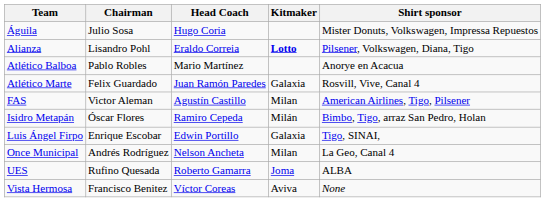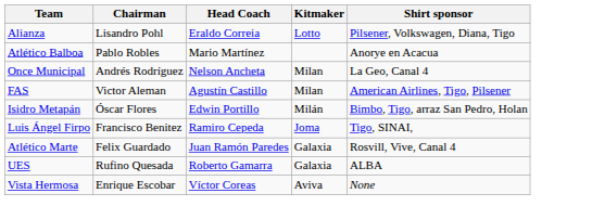 <table class="wikitable sortable" style="text-align: left;">
 <tr>
 <th>Team</th>
 <th>Chairman</th>
 <th>Head Coach</th>
 <th>Kitmaker</th>
 <th>Shirt sponsor</th>
 </tr>
 <tr>
-<td><a href='#'>Águila</a></td>
-<td> Julio Sosa</td>
-<td> <a href='#'>Hugo Coria</a></td>
-<td></td>
-<td>Mister Donuts, Volkswagen, Impressa Repuestos</td>
-</tr>
-<tr>
 <td><a href='#'>Alianza</a></td>
 <td> Lisandro Pohl</td>
 <td>  <a href='#'>Eraldo Correia</a></td>
-<td><strong><a href='#'>Lotto</a></strong></td>
+<td><a href='#'>Lotto</a></td>
 <td><a href='#'>Pilsener</a>, Volkswagen, Diana, Tigo</td>
 </tr>
 <tr>
 <td><a href='#'>Atlético Balboa</a></td>
 <td> Pablo Robles</td>
 <td> Mario Martínez</td>
 <td></td>
 <td>Anorye en Acacua</td>
 </tr>
 <tr>
-<td><a href='#'>Atlético Marte</a></td>
-<td> Felix Guardado</td>
-<td> <a href='#'>Juan Ramón Paredes</a></td>
-<td>Galaxia</td>
-<td>Rosvill, Vive, Canal 4</td>
+<td><a href='#'>Once Municipal</a></td>
+<td> Andrés Rodríguez</td>
+<td> <a href='#'>Nelson Ancheta</a></td>
+<td>Milan</td>
+<td>La Geo, Canal 4</td>
 </tr>
 <tr>
 <td><a href='#'>FAS</a></td>
 <td> Victor Aleman</td>
 <td> <a href='#'>Agustín Castillo</a></td>
 <td>Milan</td>
 <td><a href='#'>American Airlines</a>, <a href='#'>Tigo</a>, <a href='#'>Pilsener</a></td>
 </tr>
 <tr>
 <td><a href='#'>Isidro Metapán</a></td>
 <td> Óscar Flores</td>
-<td> <a href='#'>Ramiro Cepeda</a></td>
+<td> <a href='#'>Edwin Portillo</a></td>
 <td>Milán</td>
 <td><a href='#'>Bimbo</a>, <a href='#'>Tigo</a>, arraz San Pedro, Holan</td>
 </tr>
 <tr>
 <td><a href='#'>Luis Ángel Firpo</a></td>
-<td> Enrique Escobar</td>
-<td> <a href='#'>Edwin Portillo</a></td>
-<td>Galaxia</td>
+<td> Francisco Benitez</td>
+<td> <a href='#'>Ramiro Cepeda</a></td>
+<td><a href='#'>Joma</a></td>
 <td><a href='#'>Tigo</a>, SINAI,</td>
 </tr>
 <tr>
-<td><a href='#'>Once Municipal</a></td>
-<td> Andrés Rodríguez</td>
-<td> <a href='#'>Nelson Ancheta</a></td>
-<td>Milan</td>
-<td>La Geo, Canal 4</td>
+<td><a href='#'>Atlético Marte</a></td>
+<td> Felix Guardado</td>
+<td> <a href='#'>Juan Ramón Paredes</a></td>
+<td>Galaxia</td>
+<td>Rosvill, Vive, Canal 4</td>
 </tr>
 <tr>
 <td><a href='#'>UES</a></td>
 <td> Rufino Quesada</td>
 <td>  <a href='#'>Roberto Gamarra</a></td>
-<td><a href='#'>Joma</a></td>
+<td>Galaxia</td>
 <td>ALBA</td>
 </tr>
 <tr>
 <td><a href='#'>Vista Hermosa</a></td>
-<td> Francisco Benitez</td>
+<td> Enrique Escobar</td>
 <td> <a href='#'>Víctor Coreas</a></td>
 <td>Aviva</td>
 <td><em>None</em></td>
 </tr>
 </table>
